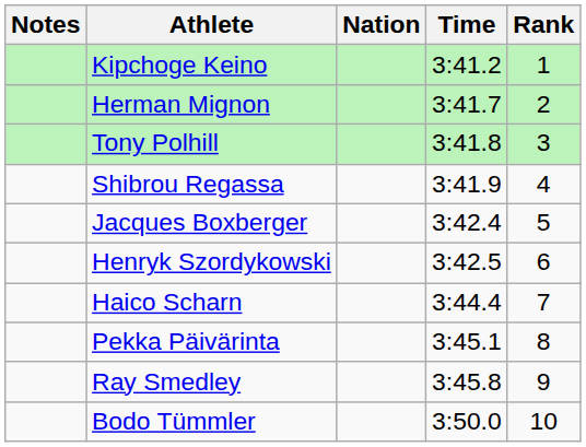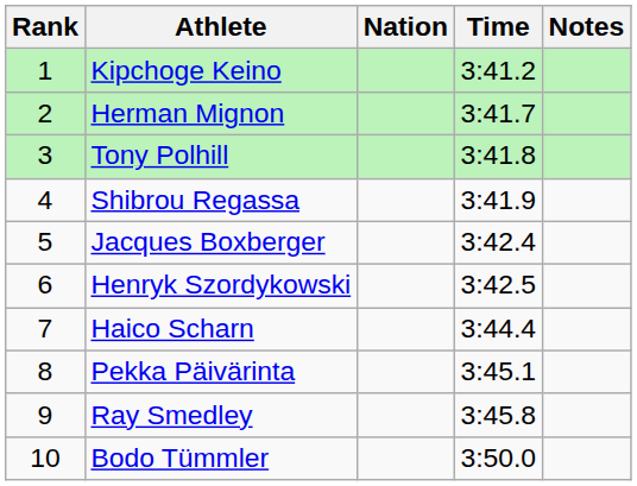 <table class="wikitable sortable" style="text-align:center">
 <tr>
-<th>Notes</th>
+<th>Rank</th>
 <th>Athlete</th>
 <th>Nation</th>
 <th>Time</th>
-<th>Rank</th>
+<th>Notes</th>
 </tr>
 <tr style="background:#bbf3bb;">
-<td></td>
+<td>1</td>
 <td align=left><a href='#'>Kipchoge Keino</a></td>
 <td align=left></td>
 <td>3:41.2</td>
-<td>1</td>
+<td></td>
 </tr>
 <tr style="background:#bbf3bb;">
-<td></td>
+<td>2</td>
 <td align=left><a href='#'>Herman Mignon</a></td>
 <td align=left></td>
 <td>3:41.7</td>
-<td>2</td>
+<td></td>
 </tr>
 <tr style="background:#bbf3bb;">
-<td></td>
+<td>3</td>
 <td align=left><a href='#'>Tony Polhill</a></td>
 <td align=left></td>
 <td>3:41.8</td>
-<td>3</td>
+<td></td>
 </tr>
 <tr>
-<td></td>
+<td>4</td>
 <td align=left><a href='#'>Shibrou Regassa</a></td>
 <td align=left></td>
 <td>3:41.9</td>
-<td>4</td>
+<td></td>
 </tr>
 <tr>
-<td></td>
+<td>5</td>
 <td align=left><a href='#'>Jacques Boxberger</a></td>
 <td align=left></td>
 <td>3:42.4</td>
-<td>5</td>
+<td></td>
 </tr>
 <tr>
-<td></td>
+<td>6</td>
 <td align=left><a href='#'>Henryk Szordykowski</a></td>
 <td align=left></td>
 <td>3:42.5</td>
-<td>6</td>
+<td></td>
 </tr>
 <tr>
-<td></td>
+<td>7</td>
 <td align=left><a href='#'>Haico Scharn</a></td>
 <td align=left></td>
 <td>3:44.4</td>
-<td>7</td>
+<td></td>
 </tr>
 <tr>
-<td></td>
+<td>8</td>
 <td align=left><a href='#'>Pekka Päivärinta</a></td>
 <td align=left></td>
 <td>3:45.1</td>
-<td>8</td>
+<td></td>
 </tr>
 <tr>
-<td></td>
+<td>9</td>
 <td align=left><a href='#'>Ray Smedley</a></td>
 <td align=left></td>
 <td>3:45.8</td>
-<td>9</td>
+<td></td>
 </tr>
 <tr>
-<td></td>
+<td>10</td>
 <td align=left><a href='#'>Bodo Tümmler</a></td>
 <td align=left></td>
 <td>3:50.0</td>
-<td>10</td>
+<td></td>
 </tr>
 </table>
